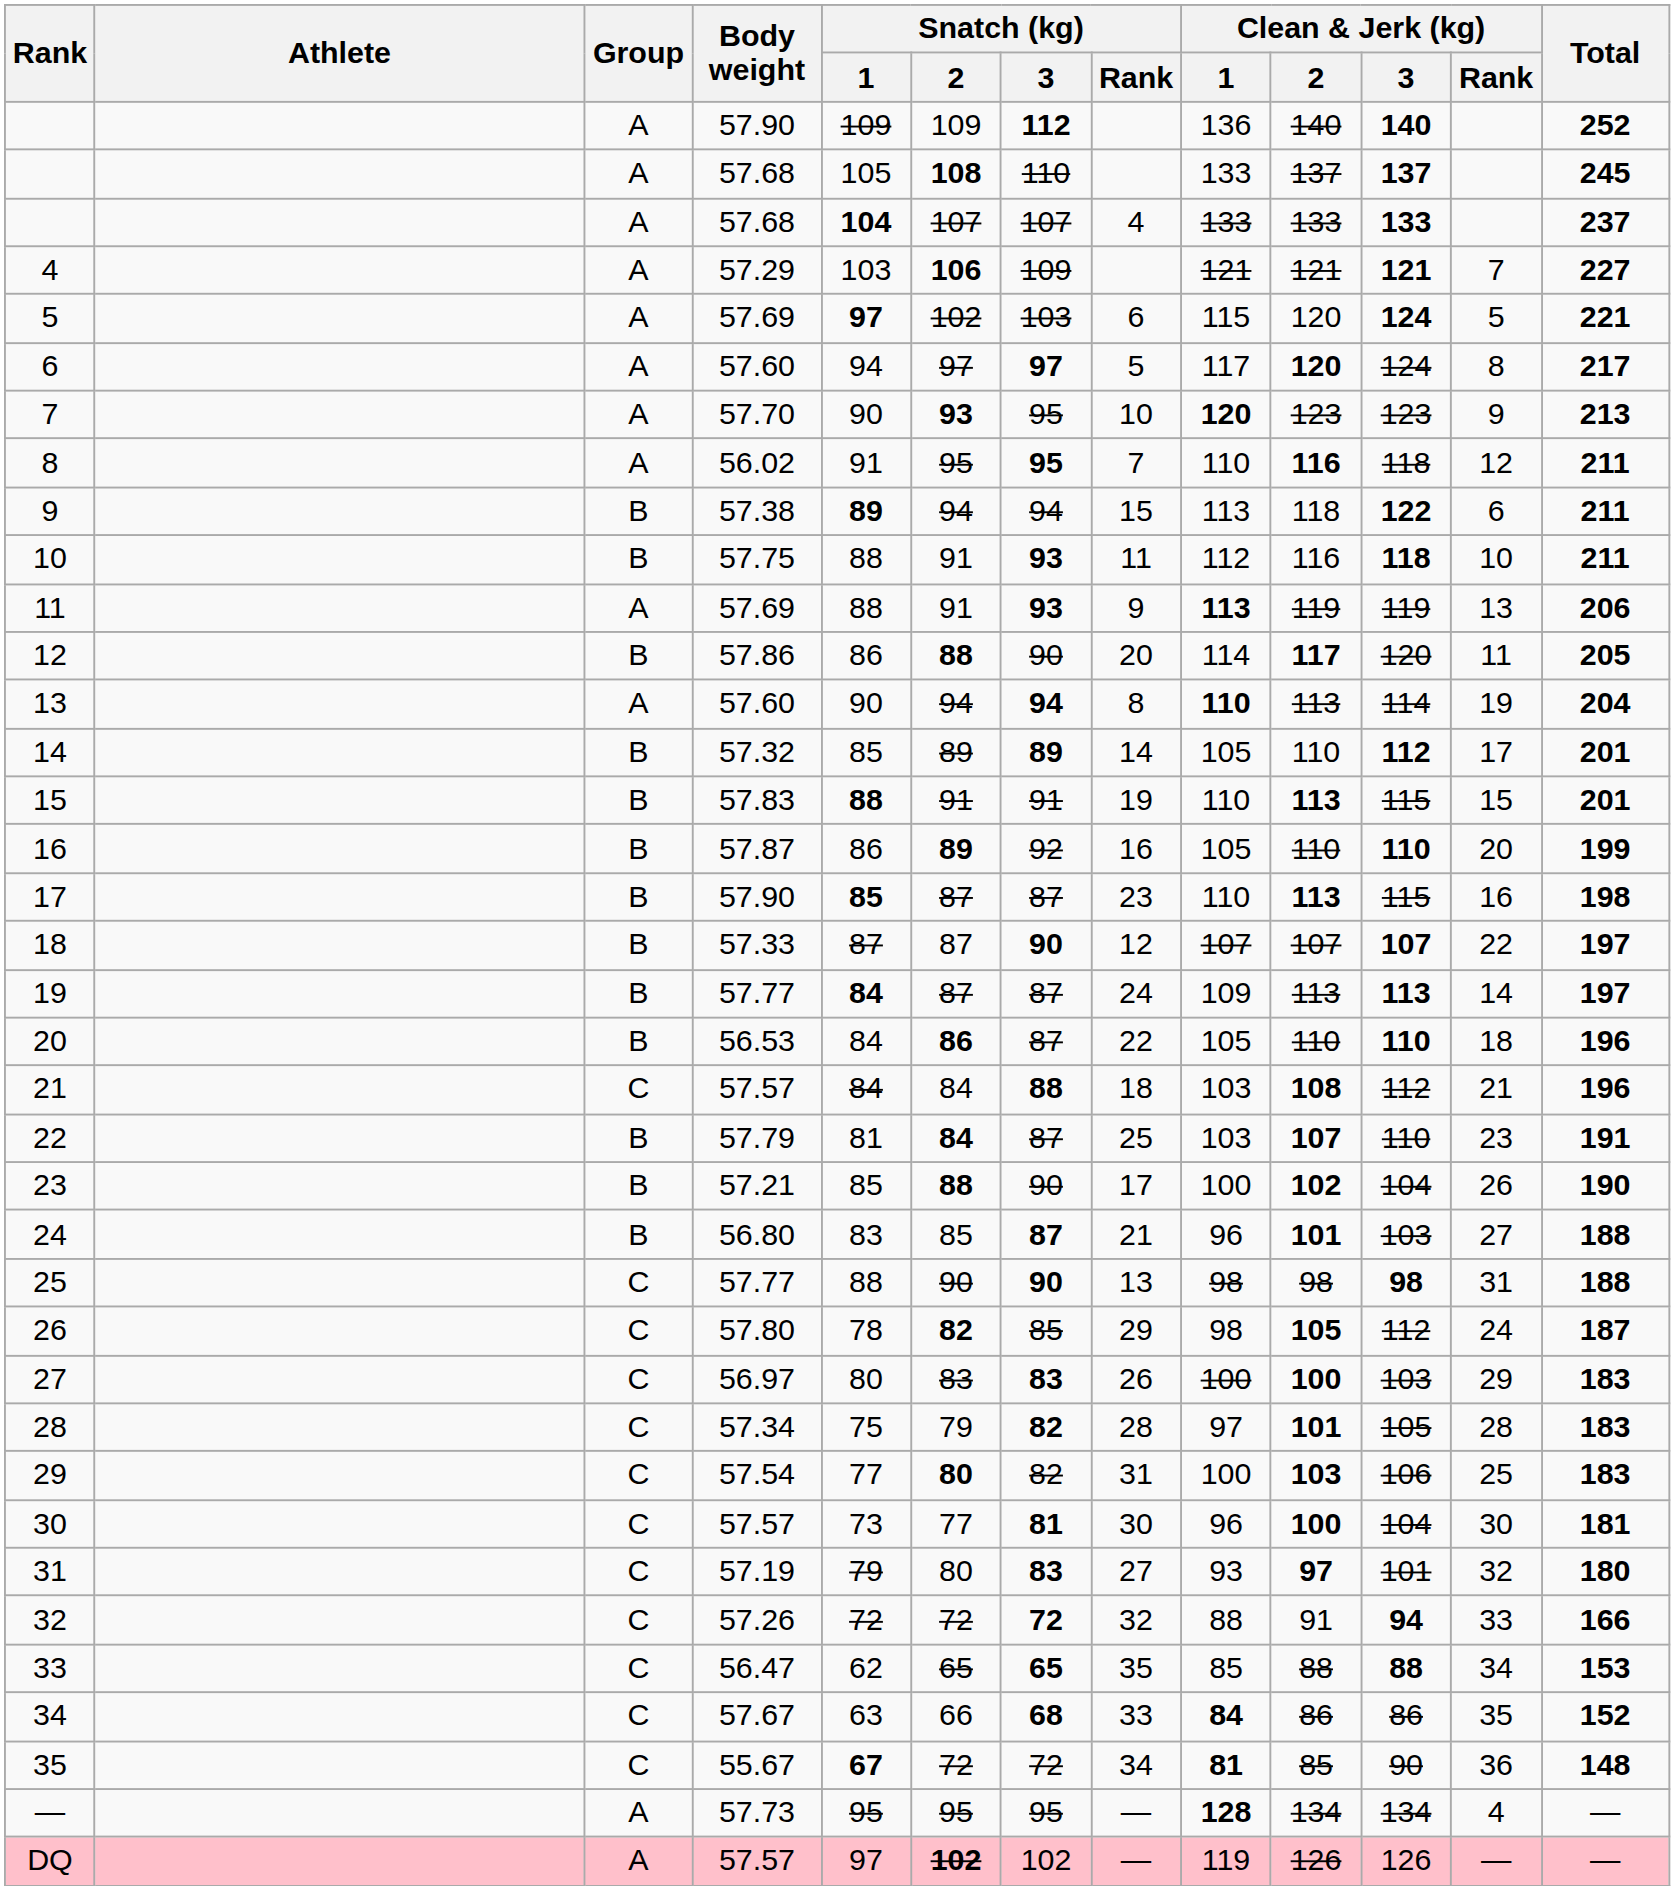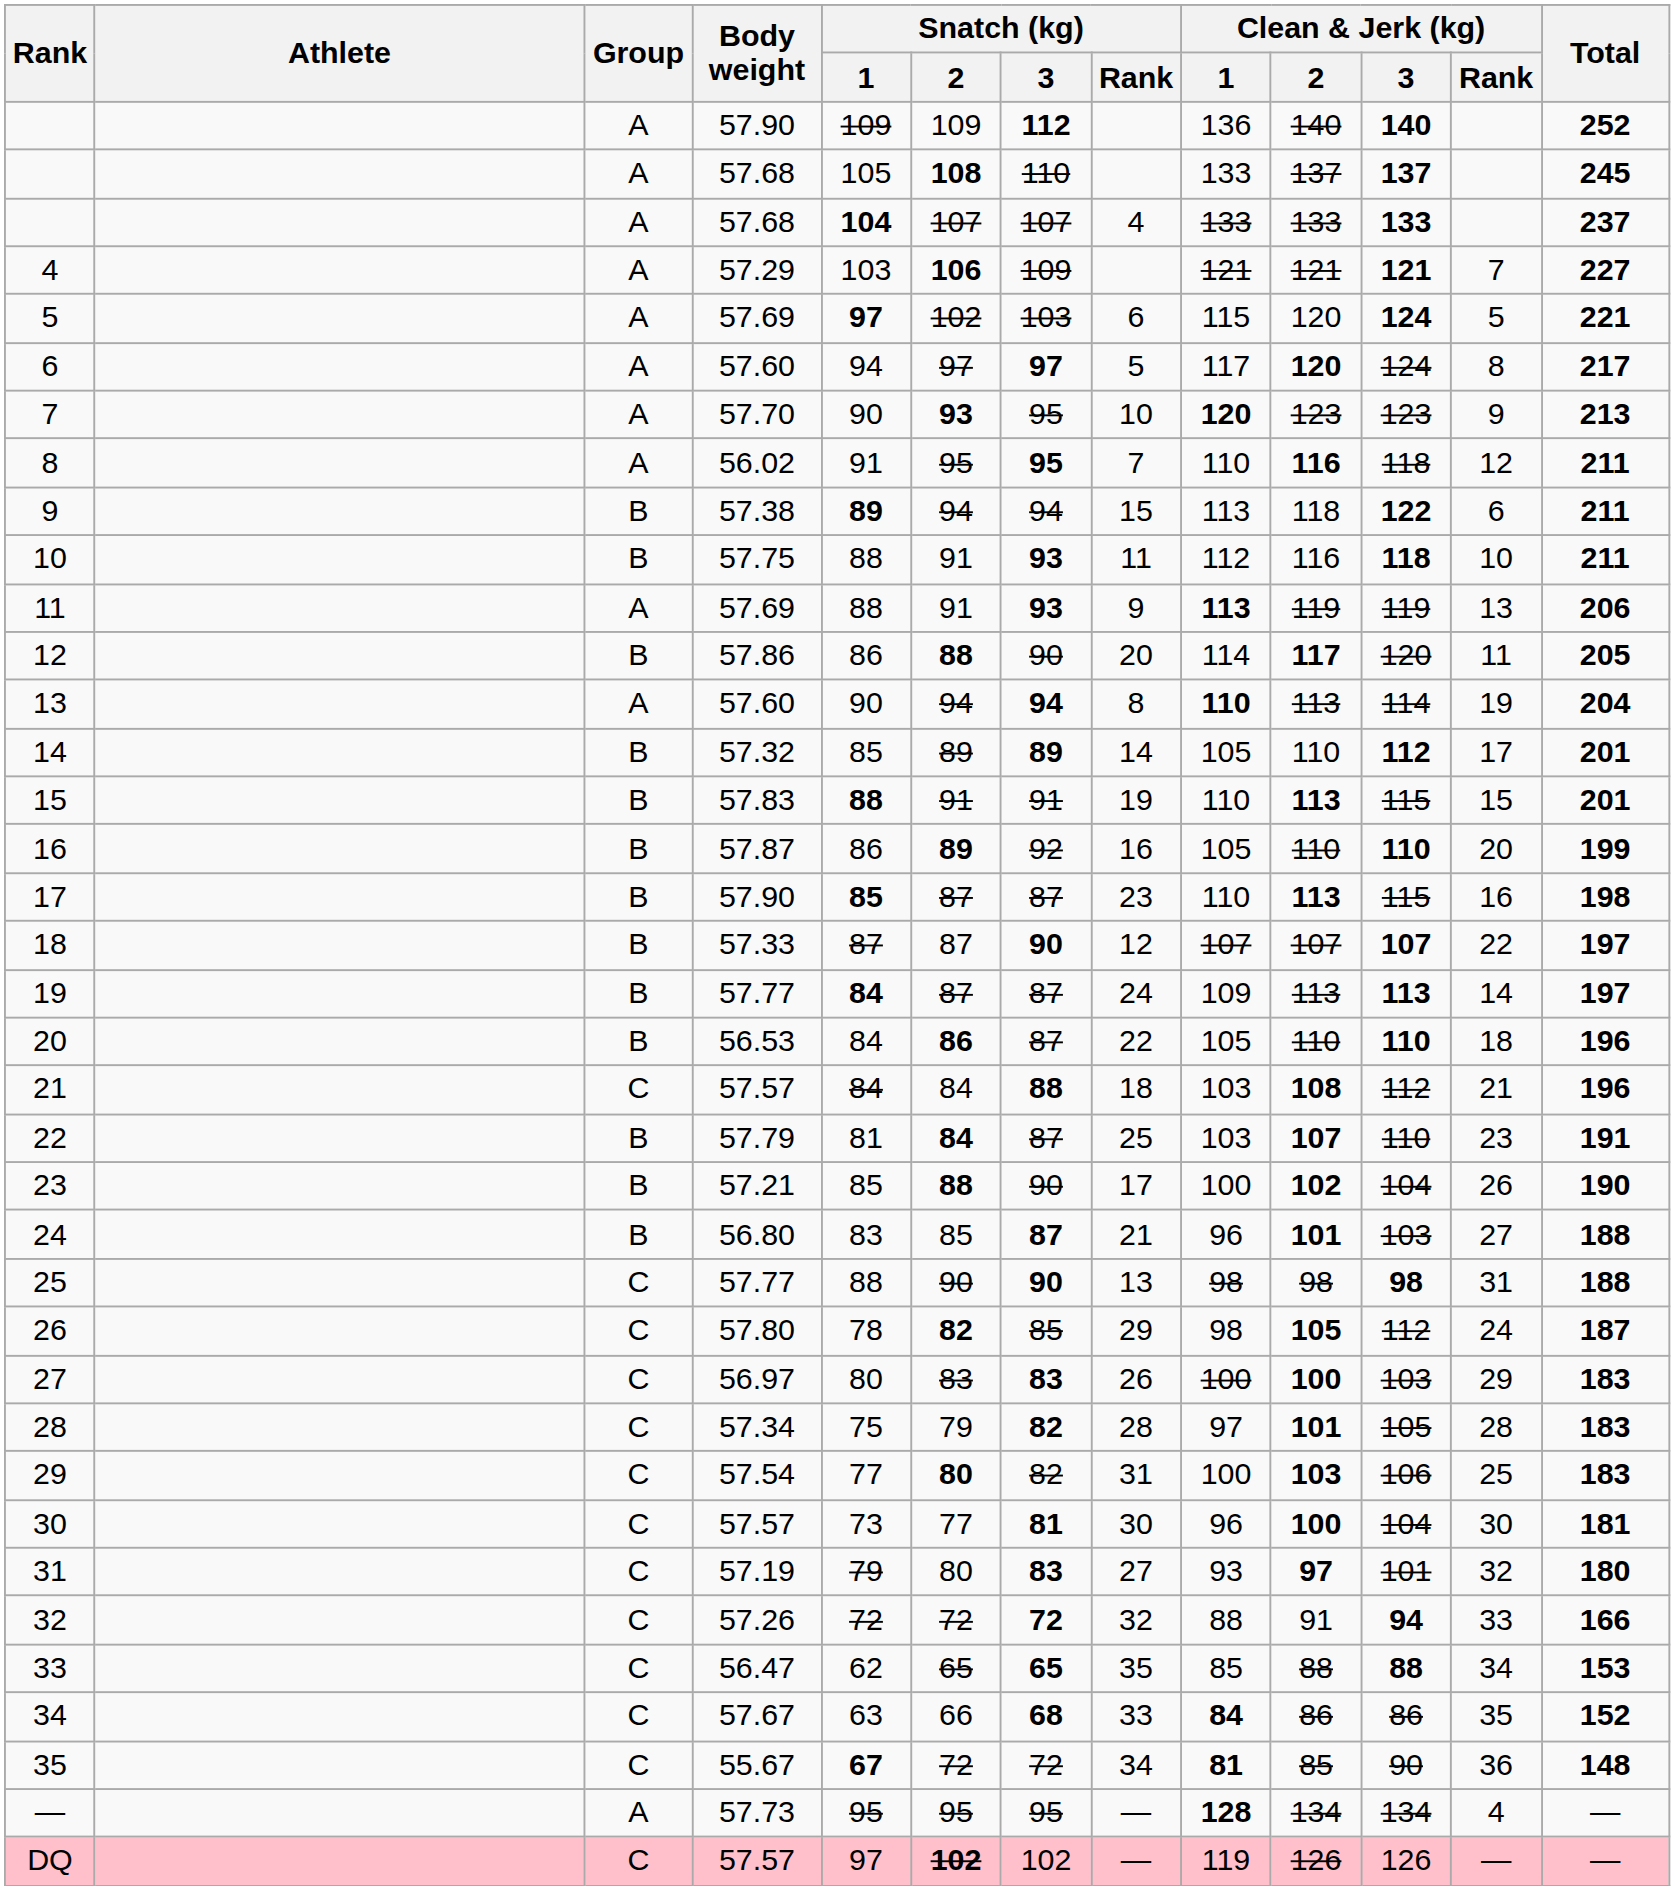 <table class = "wikitable" style="text-align:center;">
 <tr>
 <th rowspan=2 width=40>Rank</th>
 <th rowspan=2 width=250>Athlete</th>
 <th rowspan=2 width=50>Group</th>
 <th rowspan=2 width=60>Body weight</th>
 <th colspan=4>Snatch (kg)</th>
 <th colspan=4>Clean & Jerk (kg)</th>
 <th rowspan=2 width=60>Total</th>
 </tr>
 <tr>
 <th width=40>1</th>
 <th width=40>2</th>
 <th width=40>3</th>
 <th width=40>Rank</th>
 <th width=40>1</th>
 <th width=40>2</th>
 <th width=40>3</th>
 <th width=40>Rank</th>
 </tr>
 <tr>
 <td></td>
 <td align=left></td>
 <td>A</td>
 <td>57.90</td>
 <td><s>109 </s></td>
 <td>109</td>
 <td><strong>112</strong></td>
 <td></td>
 <td>136</td>
 <td><s>140 </s></td>
 <td><strong>140</strong></td>
 <td></td>
 <td><strong>252</strong></td>
 </tr>
 <tr>
 <td></td>
 <td align=left></td>
 <td>A</td>
 <td>57.68</td>
 <td>105</td>
 <td><strong>108</strong></td>
 <td><s>110 </s></td>
 <td></td>
 <td>133</td>
 <td><s>137 </s></td>
 <td><strong>137</strong></td>
 <td></td>
 <td><strong>245</strong></td>
 </tr>
 <tr>
 <td></td>
 <td align=left></td>
 <td>A</td>
 <td>57.68</td>
 <td><strong>104</strong></td>
 <td><s>107 </s></td>
 <td><s>107 </s></td>
 <td>4</td>
 <td><s>133 </s></td>
 <td><s>133 </s></td>
 <td><strong>133</strong></td>
 <td></td>
 <td><strong>237</strong></td>
 </tr>
 <tr>
 <td>4</td>
 <td align=left></td>
 <td>A</td>
 <td>57.29</td>
 <td>103</td>
 <td><strong>106</strong></td>
 <td><s>109 </s></td>
 <td></td>
 <td><s>121 </s></td>
 <td><s>121 </s></td>
 <td><strong>121</strong></td>
 <td>7</td>
 <td><strong>227</strong></td>
 </tr>
 <tr>
 <td>5</td>
 <td align=left></td>
 <td>A</td>
 <td>57.69</td>
 <td><strong>97</strong></td>
 <td><s>102 </s></td>
 <td><s>103 </s></td>
 <td>6</td>
 <td>115</td>
 <td>120</td>
 <td><strong>124</strong></td>
 <td>5</td>
 <td><strong>221</strong></td>
 </tr>
 <tr>
 <td>6</td>
 <td align=left></td>
 <td>A</td>
 <td>57.60</td>
 <td>94</td>
 <td><s>97 </s></td>
 <td><strong>97</strong></td>
 <td>5</td>
 <td>117</td>
 <td><strong>120</strong></td>
 <td><s>124 </s></td>
 <td>8</td>
 <td><strong>217</strong></td>
 </tr>
 <tr>
 <td>7</td>
 <td align=left></td>
 <td>A</td>
 <td>57.70</td>
 <td>90</td>
 <td><strong>93</strong></td>
 <td><s>95 </s></td>
 <td>10</td>
 <td><strong>120</strong></td>
 <td><s>123 </s></td>
 <td><s>123 </s></td>
 <td>9</td>
 <td><strong>213</strong></td>
 </tr>
 <tr>
 <td>8</td>
 <td align=left></td>
 <td>A</td>
 <td>56.02</td>
 <td>91</td>
 <td><s>95 </s></td>
 <td><strong>95</strong></td>
 <td>7</td>
 <td>110</td>
 <td><strong>116</strong></td>
 <td><s>118 </s></td>
 <td>12</td>
 <td><strong>211</strong></td>
 </tr>
 <tr>
 <td>9</td>
 <td align=left></td>
 <td>B</td>
 <td>57.38</td>
 <td><strong>89</strong></td>
 <td><s>94 </s></td>
 <td><s>94 </s></td>
 <td>15</td>
 <td>113</td>
 <td>118</td>
 <td><strong>122</strong></td>
 <td>6</td>
 <td><strong>211</strong></td>
 </tr>
 <tr>
 <td>10</td>
 <td align=left></td>
 <td>B</td>
 <td>57.75</td>
 <td>88</td>
 <td>91</td>
 <td><strong>93</strong></td>
 <td>11</td>
 <td>112</td>
 <td>116</td>
 <td><strong>118</strong></td>
 <td>10</td>
 <td><strong>211</strong></td>
 </tr>
 <tr>
 <td>11</td>
 <td align=left></td>
 <td>A</td>
 <td>57.69</td>
 <td>88</td>
 <td>91</td>
 <td><strong>93</strong></td>
 <td>9</td>
 <td><strong>113</strong></td>
 <td><s>119 </s></td>
 <td><s>119 </s></td>
 <td>13</td>
 <td><strong>206</strong></td>
 </tr>
 <tr>
 <td>12</td>
 <td align=left></td>
 <td>B</td>
 <td>57.86</td>
 <td>86</td>
 <td><strong>88</strong></td>
 <td><s>90 </s></td>
 <td>20</td>
 <td>114</td>
 <td><strong>117</strong></td>
 <td><s>120 </s></td>
 <td>11</td>
 <td><strong>205</strong></td>
 </tr>
 <tr>
 <td>13</td>
 <td align=left></td>
 <td>A</td>
 <td>57.60</td>
 <td>90</td>
 <td><s>94 </s></td>
 <td><strong>94</strong></td>
 <td>8</td>
 <td><strong>110</strong></td>
 <td><s>113 </s></td>
 <td><s>114 </s></td>
 <td>19</td>
 <td><strong>204</strong></td>
 </tr>
 <tr>
 <td>14</td>
 <td align=left></td>
 <td>B</td>
 <td>57.32</td>
 <td>85</td>
 <td><s>89 </s></td>
 <td><strong>89</strong></td>
 <td>14</td>
 <td>105</td>
 <td>110</td>
 <td><strong>112</strong></td>
 <td>17</td>
 <td><strong>201</strong></td>
 </tr>
 <tr>
 <td>15</td>
 <td align=left></td>
 <td>B</td>
 <td>57.83</td>
 <td><strong>88</strong></td>
 <td><s>91 </s></td>
 <td><s>91 </s></td>
 <td>19</td>
 <td>110</td>
 <td><strong>113</strong></td>
 <td><s>115 </s></td>
 <td>15</td>
 <td><strong>201</strong></td>
 </tr>
 <tr>
 <td>16</td>
 <td align=left></td>
 <td>B</td>
 <td>57.87</td>
 <td>86</td>
 <td><strong>89</strong></td>
 <td><s>92 </s></td>
 <td>16</td>
 <td>105</td>
 <td><s>110 </s></td>
 <td><strong>110</strong></td>
 <td>20</td>
 <td><strong>199</strong></td>
 </tr>
 <tr>
 <td>17</td>
 <td align=left></td>
 <td>B</td>
 <td>57.90</td>
 <td><strong>85</strong></td>
 <td><s>87 </s></td>
 <td><s>87 </s></td>
 <td>23</td>
 <td>110</td>
 <td><strong>113</strong></td>
 <td><s>115 </s></td>
 <td>16</td>
 <td><strong>198</strong></td>
 </tr>
 <tr>
 <td>18</td>
 <td align=left></td>
 <td>B</td>
 <td>57.33</td>
 <td><s>87 </s></td>
 <td>87</td>
 <td><strong>90</strong></td>
 <td>12</td>
 <td><s>107 </s></td>
 <td><s>107 </s></td>
 <td><strong>107</strong></td>
 <td>22</td>
 <td><strong>197</strong></td>
 </tr>
 <tr>
 <td>19</td>
 <td align=left></td>
 <td>B</td>
 <td>57.77</td>
 <td><strong>84</strong></td>
 <td><s>87 </s></td>
 <td><s>87 </s></td>
 <td>24</td>
 <td>109</td>
 <td><s>113 </s></td>
 <td><strong>113</strong></td>
 <td>14</td>
 <td><strong>197</strong></td>
 </tr>
 <tr>
 <td>20</td>
 <td align=left></td>
 <td>B</td>
 <td>56.53</td>
 <td>84</td>
 <td><strong>86</strong></td>
 <td><s>87 </s></td>
 <td>22</td>
 <td>105</td>
 <td><s>110 </s></td>
 <td><strong>110</strong></td>
 <td>18</td>
 <td><strong>196</strong></td>
 </tr>
 <tr>
 <td>21</td>
 <td align=left></td>
 <td>C</td>
 <td>57.57</td>
 <td><s>84 </s></td>
 <td>84</td>
 <td><strong>88</strong></td>
 <td>18</td>
 <td>103</td>
 <td><strong>108</strong></td>
 <td><s>112 </s></td>
 <td>21</td>
 <td><strong>196</strong></td>
 </tr>
 <tr>
 <td>22</td>
 <td align=left></td>
 <td>B</td>
 <td>57.79</td>
 <td>81</td>
 <td><strong>84</strong></td>
 <td><s>87 </s></td>
 <td>25</td>
 <td>103</td>
 <td><strong>107</strong></td>
 <td><s>110 </s></td>
 <td>23</td>
 <td><strong>191</strong></td>
 </tr>
 <tr>
 <td>23</td>
 <td align=left></td>
 <td>B</td>
 <td>57.21</td>
 <td>85</td>
 <td><strong>88</strong></td>
 <td><s>90 </s></td>
 <td>17</td>
 <td>100</td>
 <td><strong>102</strong></td>
 <td><s>104 </s></td>
 <td>26</td>
 <td><strong>190</strong></td>
 </tr>
 <tr>
 <td>24</td>
 <td align=left></td>
 <td>B</td>
 <td>56.80</td>
 <td>83</td>
 <td>85</td>
 <td><strong>87</strong></td>
 <td>21</td>
 <td>96</td>
 <td><strong>101</strong></td>
 <td><s>103 </s></td>
 <td>27</td>
 <td><strong>188</strong></td>
 </tr>
 <tr>
 <td>25</td>
 <td align=left></td>
 <td>C</td>
 <td>57.77</td>
 <td>88</td>
 <td><s>90 </s></td>
 <td><strong>90</strong></td>
 <td>13</td>
 <td><s>98 </s></td>
 <td><s>98 </s></td>
 <td><strong>98</strong></td>
 <td>31</td>
 <td><strong>188</strong></td>
 </tr>
 <tr>
 <td>26</td>
 <td align=left></td>
 <td>C</td>
 <td>57.80</td>
 <td>78</td>
 <td><strong>82</strong></td>
 <td><s>85 </s></td>
 <td>29</td>
 <td>98</td>
 <td><strong>105</strong></td>
 <td><s>112 </s></td>
 <td>24</td>
 <td><strong>187</strong></td>
 </tr>
 <tr>
 <td>27</td>
 <td align=left></td>
 <td>C</td>
 <td>56.97</td>
 <td>80</td>
 <td><s>83 </s></td>
 <td><strong>83</strong></td>
 <td>26</td>
 <td><s>100 </s></td>
 <td><strong>100</strong></td>
 <td><s>103 </s></td>
 <td>29</td>
 <td><strong>183</strong></td>
 </tr>
 <tr>
 <td>28</td>
 <td align=left></td>
 <td>C</td>
 <td>57.34</td>
 <td>75</td>
 <td>79</td>
 <td><strong>82</strong></td>
 <td>28</td>
 <td>97</td>
 <td><strong>101</strong></td>
 <td><s>105 </s></td>
 <td>28</td>
 <td><strong>183</strong></td>
 </tr>
 <tr>
 <td>29</td>
 <td align=left></td>
 <td>C</td>
 <td>57.54</td>
 <td>77</td>
 <td><strong>80</strong></td>
 <td><s>82 </s></td>
 <td>31</td>
 <td>100</td>
 <td><strong>103</strong></td>
 <td><s>106 </s></td>
 <td>25</td>
 <td><strong>183</strong></td>
 </tr>
 <tr>
 <td>30</td>
 <td align=left></td>
 <td>C</td>
 <td>57.57</td>
 <td>73</td>
 <td>77</td>
 <td><strong>81</strong></td>
 <td>30</td>
 <td>96</td>
 <td><strong>100</strong></td>
 <td><s>104 </s></td>
 <td>30</td>
 <td><strong>181</strong></td>
 </tr>
 <tr>
 <td>31</td>
 <td align=left></td>
 <td>C</td>
 <td>57.19</td>
 <td><s>79 </s></td>
 <td>80</td>
 <td><strong>83</strong></td>
 <td>27</td>
 <td>93</td>
 <td><strong>97</strong></td>
 <td><s>101 </s></td>
 <td>32</td>
 <td><strong>180</strong></td>
 </tr>
 <tr>
 <td>32</td>
 <td align=left></td>
 <td>C</td>
 <td>57.26</td>
 <td><s>72 </s></td>
 <td><s>72 </s></td>
 <td><strong>72</strong></td>
 <td>32</td>
 <td>88</td>
 <td>91</td>
 <td><strong>94</strong></td>
 <td>33</td>
 <td><strong>166</strong></td>
 </tr>
 <tr>
 <td>33</td>
 <td align=left></td>
 <td>C</td>
 <td>56.47</td>
 <td>62</td>
 <td><s>65 </s></td>
 <td><strong>65</strong></td>
 <td>35</td>
 <td>85</td>
 <td><s>88 </s></td>
 <td><strong>88</strong></td>
 <td>34</td>
 <td><strong>153</strong></td>
 </tr>
 <tr>
 <td>34</td>
 <td align=left></td>
 <td>C</td>
 <td>57.67</td>
 <td>63</td>
 <td>66</td>
 <td><strong>68</strong></td>
 <td>33</td>
 <td><strong>84</strong></td>
 <td><s>86 </s></td>
 <td><s>86 </s></td>
 <td>35</td>
 <td><strong>152</strong></td>
 </tr>
 <tr>
 <td>35</td>
 <td align=left></td>
 <td>C</td>
 <td>55.67</td>
 <td><strong>67</strong></td>
 <td><s>72 </s></td>
 <td><s>72 </s></td>
 <td>34</td>
 <td><strong>81</strong></td>
 <td><s>85 </s></td>
 <td><s>90 </s></td>
 <td>36</td>
 <td><strong>148</strong></td>
 </tr>
 <tr>
 <td>—</td>
 <td align=left></td>
 <td>A</td>
 <td>57.73</td>
 <td><s>95 </s></td>
 <td><s>95 </s></td>
 <td><s>95 </s></td>
 <td>—</td>
 <td><strong>128</strong></td>
 <td><s>134 </s></td>
 <td><s>134 </s></td>
 <td>4</td>
 <td>—</td>
 </tr>
 <tr bgcolor=pink>
 <td>DQ</td>
 <td align=left></td>
-<td>A</td>
+<td>C</td>
 <td>57.57</td>
 <td>97</td>
 <td><strong><s>102 </s></strong></td>
 <td>102</td>
 <td>—</td>
 <td>119</td>
 <td><s>126 </s></td>
 <td>126</td>
 <td>—</td>
 <td>—</td>
 </tr>
 </table>
